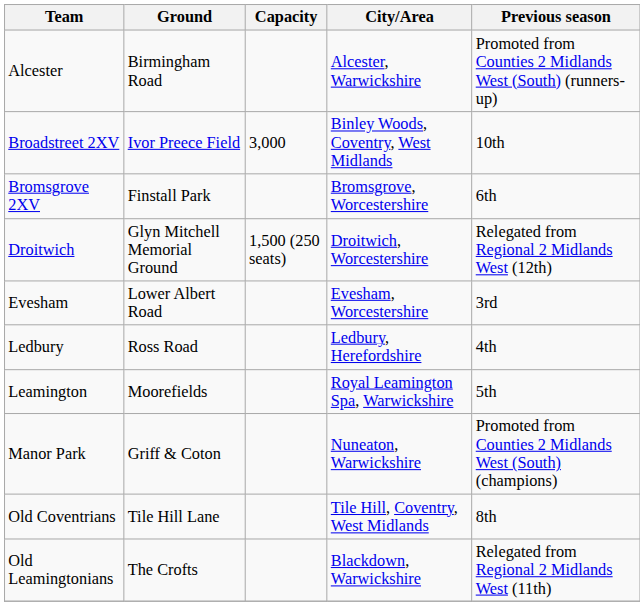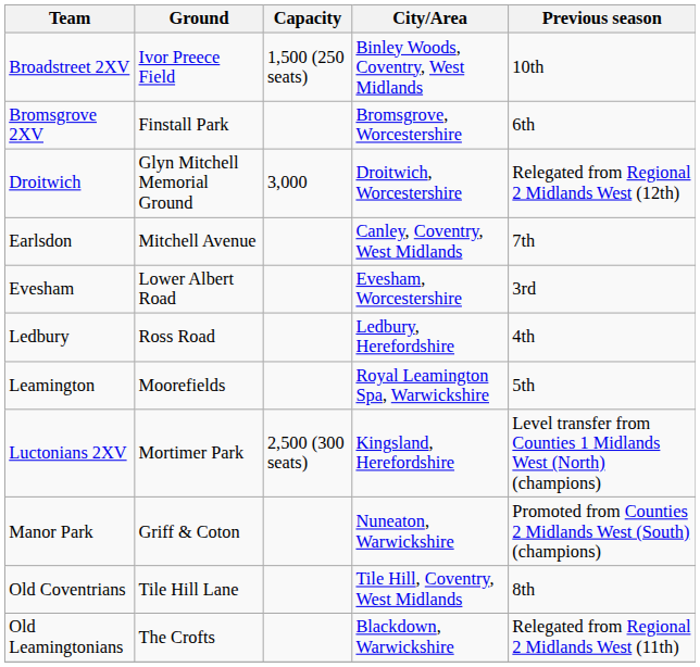 <table class="wikitable sortable" width=100%>
 <tr>
 <th>Team</th>
 <th>Ground</th>
 <th>Capacity</th>
 <th>City/Area</th>
 <th>Previous season</th>
 </tr>
 <tr>
-<td>Alcester</td>
-<td>Birmingham Road</td>
-<td></td>
-<td><a href='#'>Alcester</a>, <a href='#'>Warwickshire</a></td>
-<td>Promoted from <a href='#'>Counties 2 Midlands West (South)</a> (runners-up)</td>
-</tr>
-<tr>
 <td><a href='#'>Broadstreet 2XV</a></td>
 <td><a href='#'>Ivor Preece Field</a></td>
-<td>3,000</td>
+<td>1,500 (250 seats)</td>
 <td><a href='#'>Binley Woods</a>, <a href='#'>Coventry</a>, <a href='#'>West Midlands</a></td>
 <td>10th</td>
 </tr>
 <tr>
 <td><a href='#'>Bromsgrove 2XV</a></td>
 <td>Finstall Park</td>
 <td></td>
 <td><a href='#'>Bromsgrove</a>, <a href='#'>Worcestershire</a></td>
 <td>6th</td>
 </tr>
 <tr>
 <td><a href='#'>Droitwich</a></td>
 <td>Glyn Mitchell Memorial Ground</td>
-<td>1,500 (250 seats)</td>
+<td>3,000</td>
 <td><a href='#'>Droitwich</a>, <a href='#'>Worcestershire</a></td>
 <td>Relegated from <a href='#'>Regional 2 Midlands West</a> (12th)</td>
+</tr>
+<tr>
+<td>Earlsdon</td>
+<td>Mitchell Avenue</td>
+<td></td>
+<td><a href='#'>Canley</a>, <a href='#'>Coventry</a>, <a href='#'>West Midlands</a></td>
+<td>7th</td>
 </tr>
 <tr>
 <td>Evesham</td>
 <td>Lower Albert Road</td>
 <td></td>
 <td><a href='#'>Evesham</a>, <a href='#'>Worcestershire</a></td>
 <td>3rd</td>
 </tr>
 <tr>
 <td>Ledbury</td>
 <td>Ross Road</td>
 <td></td>
 <td><a href='#'>Ledbury</a>, <a href='#'>Herefordshire</a></td>
 <td>4th</td>
 </tr>
 <tr>
 <td>Leamington</td>
 <td>Moorefields</td>
 <td></td>
 <td><a href='#'>Royal Leamington Spa</a>, <a href='#'>Warwickshire</a></td>
 <td>5th</td>
+</tr>
+<tr>
+<td><a href='#'>Luctonians 2XV</a></td>
+<td>Mortimer Park </td>
+<td>2,500 (300 seats)</td>
+<td><a href='#'>Kingsland</a>, <a href='#'>Herefordshire</a></td>
+<td>Level transfer from <a href='#'>Counties 1 Midlands West (North)</a> (champions)</td>
 </tr>
 <tr>
 <td>Manor Park</td>
 <td>Griff & Coton</td>
 <td></td>
 <td><a href='#'>Nuneaton</a>, <a href='#'>Warwickshire</a></td>
 <td>Promoted from <a href='#'>Counties 2 Midlands West (South)</a> (champions)</td>
 </tr>
 <tr>
 <td>Old Coventrians</td>
 <td>Tile Hill Lane</td>
 <td></td>
 <td><a href='#'>Tile Hill</a>, <a href='#'>Coventry</a>, <a href='#'>West Midlands</a></td>
 <td>8th</td>
 </tr>
 <tr>
 <td>Old Leamingtonians</td>
 <td>The Crofts</td>
 <td></td>
 <td><a href='#'>Blackdown</a>, <a href='#'>Warwickshire</a></td>
 <td>Relegated from <a href='#'>Regional 2 Midlands West</a> (11th)</td>
 </tr>
 <tr>
 </tr>
 </table>
